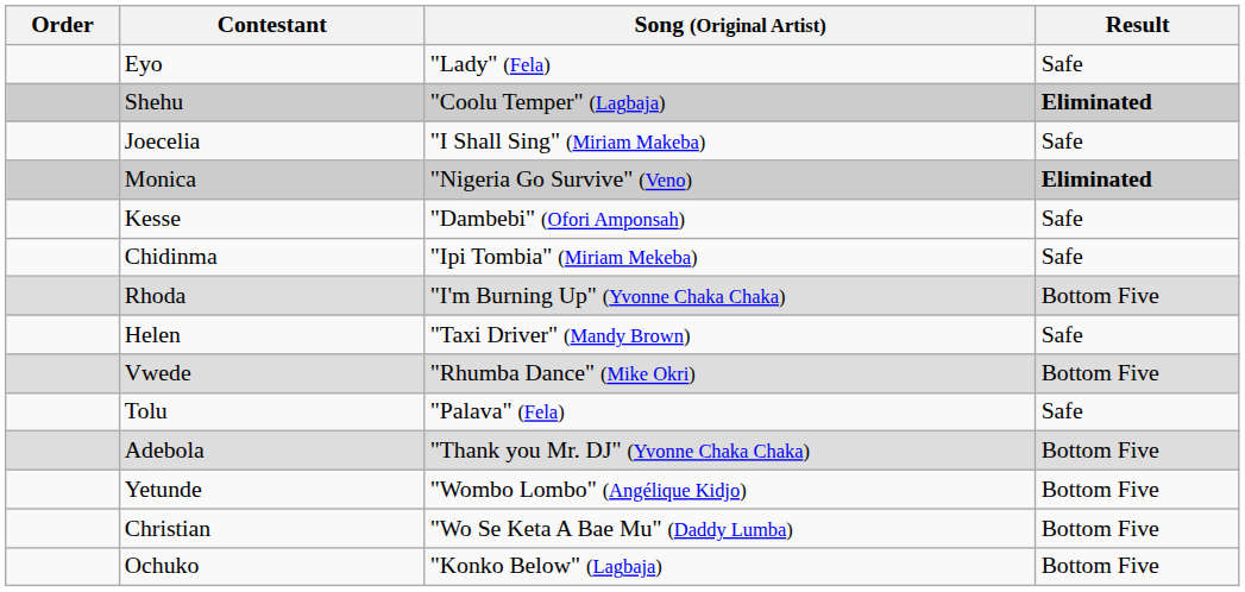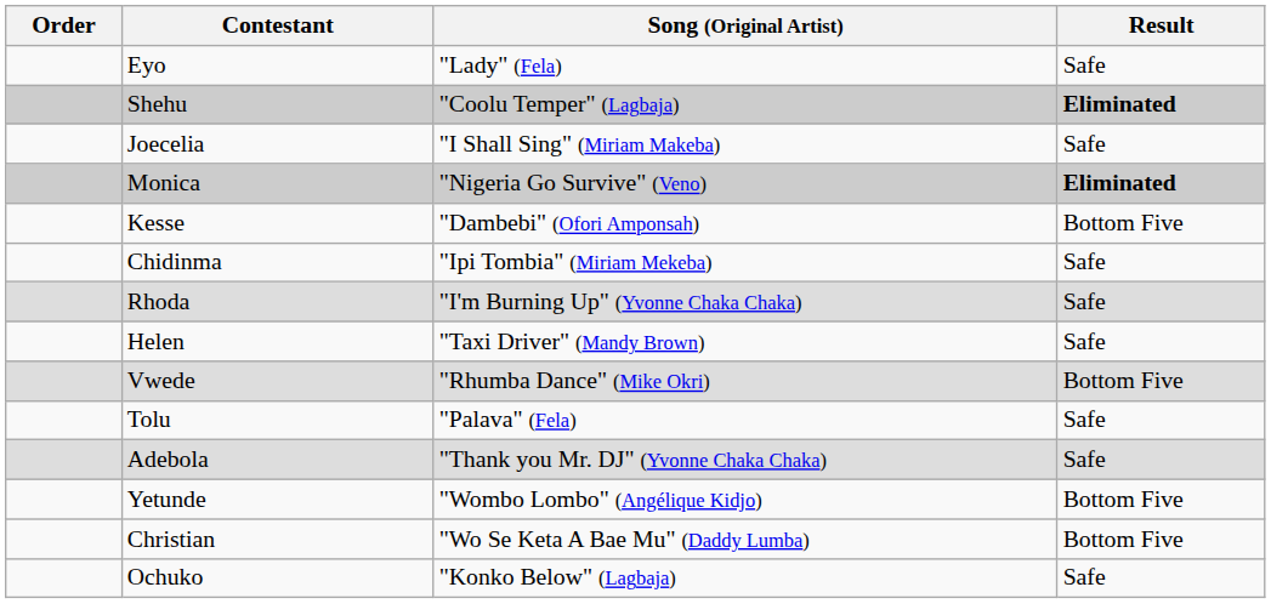 <table class="wikitable" style="font-size:90%; width:60%; text-align: left;">
 <tr>
 <th width="05%">Order</th>
 <th width="15%">Contestant</th>
 <th width="30%">Song <small>(Original Artist)</small></th>
 <th width="10%">Result</th>
 </tr>
 <tr>
 <td></td>
 <td>Eyo</td>
 <td>"Lady" <small>(<a href='#'>Fela</a>)</small></td>
 <td>Safe</td>
 </tr>
 <tr bgcolor="#CCCCCC">
 <td></td>
 <td>Shehu</td>
 <td>"Coolu Temper" <small>(<a href='#'>Lagbaja</a>)</small></td>
 <td><strong>Eliminated</strong></td>
 </tr>
 <tr>
 <td></td>
 <td>Joecelia</td>
 <td>"I Shall Sing" <small>(<a href='#'>Miriam Makeba</a>)</small></td>
 <td>Safe</td>
 </tr>
 <tr bgcolor="#CCCCCC">
 <td></td>
 <td>Monica</td>
 <td>"Nigeria Go Survive" <small>(<a href='#'>Veno</a>)</small></td>
 <td><strong>Eliminated</strong></td>
 </tr>
 <tr>
 <td></td>
 <td>Kesse</td>
 <td>"Dambebi" <small>(<a href='#'>Ofori Amponsah</a>)</small></td>
-<td>Safe</td>
+<td>Bottom Five</td>
 </tr>
 <tr>
 <td></td>
 <td>Chidinma</td>
 <td>"Ipi Tombia" <small>(<a href='#'>Miriam Mekeba</a>)</small></td>
 <td>Safe</td>
 </tr>
 <tr bgcolor="#DDDDDD">
 <td></td>
 <td>Rhoda</td>
 <td>"I'm Burning Up" <small>(<a href='#'>Yvonne Chaka Chaka</a>)</small></td>
-<td>Bottom Five</td>
+<td>Safe</td>
 </tr>
 <tr>
 <td></td>
 <td>Helen</td>
 <td>"Taxi Driver" <small>(<a href='#'>Mandy Brown</a>)</small></td>
 <td>Safe</td>
 </tr>
 <tr bgcolor="#DDDDDD">
 <td></td>
 <td>Vwede</td>
 <td>"Rhumba Dance" <small>(<a href='#'>Mike Okri</a>)</small></td>
 <td>Bottom Five</td>
 </tr>
 <tr>
 <td></td>
 <td>Tolu</td>
 <td>"Palava" <small>(<a href='#'>Fela</a>)</small></td>
 <td>Safe</td>
 </tr>
 <tr bgcolor="#DDDDDD">
 <td></td>
 <td>Adebola</td>
 <td>"Thank you Mr. DJ" <small>(<a href='#'>Yvonne Chaka Chaka</a>)</small></td>
-<td>Bottom Five</td>
+<td>Safe</td>
 </tr>
 <tr>
 <td></td>
 <td>Yetunde</td>
 <td>"Wombo Lombo" <small>(<a href='#'>Angélique Kidjo</a>)</small></td>
 <td>Bottom Five</td>
 </tr>
 <tr>
 <td></td>
 <td>Christian</td>
 <td>"Wo Se Keta A Bae Mu" <small>(<a href='#'>Daddy Lumba</a>)</small></td>
 <td>Bottom Five</td>
 </tr>
 <tr>
 <td></td>
 <td>Ochuko</td>
 <td>"Konko Below" <small>(<a href='#'>Lagbaja</a>)</small></td>
-<td>Bottom Five</td>
+<td>Safe</td>
 </tr>
 </table>
